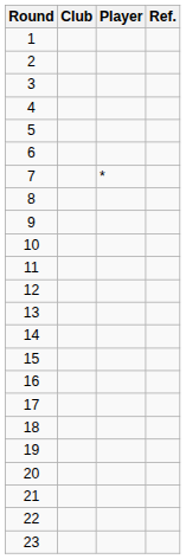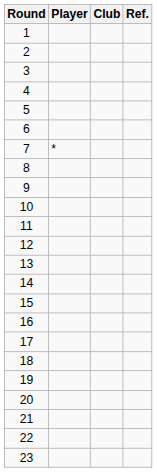 <table class="wikitable sortable" style="text-align:left">
 <tr>
 <th>Round</th>
+<th>Player</th>
 <th>Club</th>
-<th>Player</th>
 <th class="unsortable">Ref.</th>
 </tr>
 <tr>
 <td div style="text-align: center;">1</td>
 <td></td>
 <td></td>
 <td></td>
 </tr>
 <tr>
 <td div style="text-align: center;">2</td>
 <td></td>
 <td></td>
 <td></td>
 </tr>
 <tr>
 <td div style="text-align: center;">3</td>
 <td><strong></strong></td>
 <td><strong></strong></td>
 <td></td>
 </tr>
 <tr>
 <td div style="text-align: center;">4</td>
 <td></td>
 <td></td>
 <td></td>
 </tr>
 <tr>
 <td div style="text-align: center;">5</td>
 <td></td>
 <td></td>
 <td></td>
 </tr>
 <tr>
 <td div style="text-align: center;">6</td>
 <td></td>
 <td></td>
 <td></td>
 </tr>
 <tr>
 <td div style="text-align: center;">7</td>
+<td>*</td>
 <td></td>
-<td>*</td>
 <td></td>
 </tr>
 <tr>
 <td div style="text-align: center;">8</td>
 <td></td>
 <td></td>
 <td></td>
 </tr>
 <tr>
 <td div style="text-align: center;">9</td>
 <td></td>
 <td></td>
 <td></td>
 </tr>
 <tr>
 <td div style="text-align: center;">10</td>
 <td></td>
 <td></td>
 <td></td>
 </tr>
 <tr>
 <td div style="text-align: center;">11</td>
 <td></td>
 <td></td>
 <td></td>
 </tr>
 <tr>
 <td div style="text-align: center;">12</td>
 <td></td>
 <td></td>
 <td></td>
 </tr>
 <tr>
 <td div style="text-align: center;">13</td>
 <td></td>
 <td></td>
 <td></td>
 </tr>
 <tr>
 <td div style="text-align: center;">14</td>
 <td></td>
 <td></td>
 <td></td>
 </tr>
 <tr>
 <td div style="text-align: center;">15</td>
 <td></td>
 <td></td>
 <td></td>
 </tr>
 <tr>
 <td div style="text-align: center;">16</td>
 <td></td>
 <td></td>
 <td></td>
 </tr>
 <tr>
 <td div style="text-align: center;">17</td>
 <td></td>
 <td></td>
 <td></td>
 </tr>
 <tr>
 <td div style="text-align: center;">18</td>
 <td></td>
 <td></td>
 <td></td>
 </tr>
 <tr>
 <td div style="text-align: center;">19</td>
 <td></td>
 <td></td>
 <td></td>
 </tr>
 <tr>
 <td div style="text-align: center;">20</td>
 <td></td>
 <td></td>
 <td></td>
 </tr>
 <tr>
 <td div style="text-align: center;">21</td>
 <td></td>
 <td></td>
 <td></td>
 </tr>
 <tr>
 <td div style="text-align: center;">22</td>
 <td></td>
 <td></td>
 <td></td>
 </tr>
 <tr>
 <td div style="text-align: center;">23</td>
 <td></td>
 <td></td>
 <td></td>
 </tr>
 </table>
